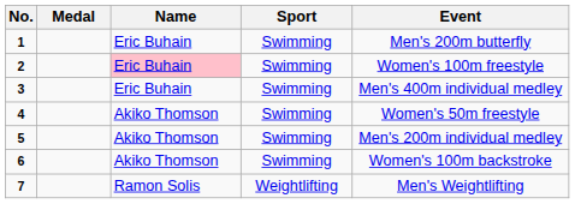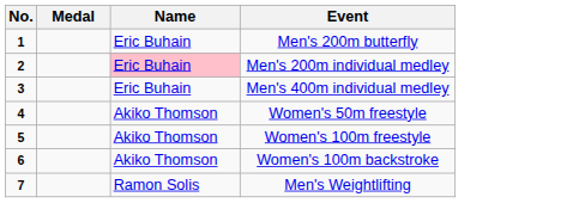 <table class="wikitable" style="font-size:100%; text-align:center;">
 <tr>
 <th width="10">No.</th>
 <th width="70">Medal</th>
 <th width="130">Name</th>
-<th width="110">Sport</th>
 <th width="220">Event</th>
 </tr>
 <tr>
 <td><small><strong>1</strong></small></td>
 <td></td>
 <td align=left><a href='#'>Eric Buhain</a></td>
-<td> <a href='#'>Swimming</a></td>
 <td><a href='#'>Men's 200m butterfly</a></td>
 </tr>
 <tr>
 <td><small><strong>2</strong></small></td>
 <td></td>
 <td align=left style="background: pink;"><a href='#'>Eric Buhain</a></td>
-<td> <a href='#'>Swimming</a></td>
-<td><a href='#'>Women's 100m freestyle</a></td>
+<td><a href='#'>Men's 200m individual medley</a></td>
 </tr>
 <tr>
 <td><small><strong>3</strong></small></td>
 <td></td>
 <td align=left><a href='#'>Eric Buhain</a></td>
-<td> <a href='#'>Swimming</a></td>
 <td><a href='#'>Men's 400m individual medley</a></td>
 </tr>
 <tr>
 <td><small><strong>4</strong></small></td>
 <td></td>
 <td align=left><a href='#'>Akiko Thomson</a></td>
-<td> <a href='#'>Swimming</a></td>
 <td><a href='#'>Women's 50m freestyle</a></td>
 </tr>
 <tr>
 <td><small><strong>5</strong></small></td>
 <td></td>
 <td align=left><a href='#'>Akiko Thomson</a></td>
-<td> <a href='#'>Swimming</a></td>
-<td><a href='#'>Men's 200m individual medley</a></td>
+<td><a href='#'>Women's 100m freestyle</a></td>
 </tr>
 <tr>
 <td><small><strong>6</strong></small></td>
 <td></td>
 <td align=left><a href='#'>Akiko Thomson</a></td>
-<td> <a href='#'>Swimming</a></td>
 <td><a href='#'>Women's 100m backstroke</a></td>
 </tr>
 <tr>
 <td><small><strong>7</strong></small></td>
 <td></td>
 <td align=left><a href='#'>Ramon Solis</a></td>
-<td> <a href='#'>Weightlifting</a></td>
 <td><a href='#'>Men's Weightlifting</a></td>
 </tr>
 </table>
